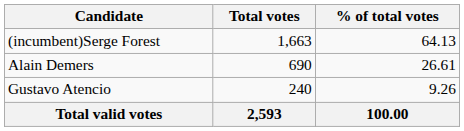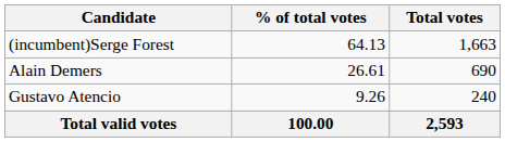 <table style="width:475px;" class="wikitable">
 <tr bgcolor="#EEEEEE">
 <th align="left">Candidate</th>
+<th align="right">% of total votes</th>
 <th align="right">Total votes</th>
-<th align="right">% of total votes</th>
 </tr>
 <tr>
 <td align="left">(incumbent)Serge Forest</td>
+<td align="right">64.13</td>
 <td align="right">1,663</td>
-<td align="right">64.13</td>
 </tr>
 <tr>
 <td align="left">Alain Demers</td>
+<td align="right">26.61</td>
 <td align="right">690</td>
-<td align="right">26.61</td>
 </tr>
 <tr>
 <td align="left">Gustavo Atencio</td>
+<td align="right">9.26</td>
 <td align="right">240</td>
-<td align="right">9.26</td>
 </tr>
 <tr bgcolor="#EEEEEE">
 <th align="left">Total valid votes</th>
+<th align="right"><strong>100.00</strong></th>
 <th align="right"><strong>2,593</strong></th>
-<th align="right"><strong>100.00</strong></th>
 </tr>
 </table>
